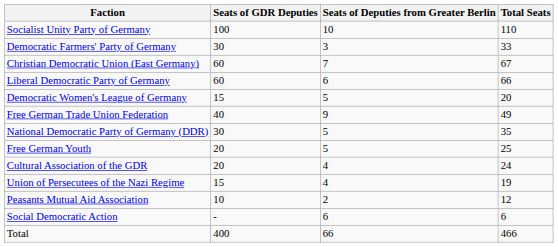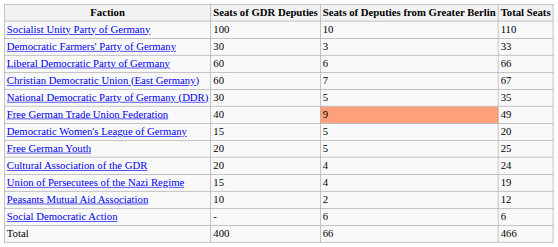 <table class="wikitable">
 <tr>
 <th>Faction</th>
 <th>Seats of GDR Deputies</th>
 <th>Seats of Deputies from Greater Berlin</th>
 <th>Total Seats</th>
 </tr>
 <tr>
 <td><a href='#'>Socialist Unity Party of Germany</a></td>
 <td>100</td>
 <td>10</td>
 <td>110</td>
 </tr>
 <tr>
 <td><a href='#'>Democratic Farmers' Party of Germany</a></td>
 <td>30</td>
 <td>3</td>
 <td>33</td>
 </tr>
 <tr>
+<td><a href='#'>Liberal Democratic Party of Germany</a></td>
+<td>60</td>
+<td>6</td>
+<td>66</td>
+</tr>
+<tr>
 <td><a href='#'>Christian Democratic Union (East Germany)</a></td>
 <td>60</td>
 <td>7</td>
 <td>67</td>
 </tr>
 <tr>
-<td><a href='#'>Liberal Democratic Party of Germany</a></td>
-<td>60</td>
-<td>6</td>
-<td>66</td>
+<td><a href='#'>National Democratic Party of Germany (DDR)</a></td>
+<td>30</td>
+<td>5</td>
+<td>35</td>
+</tr>
+<tr>
+<td><a href='#'>Free German Trade Union Federation</a></td>
+<td>40</td>
+<td style="background: lightsalmon;">9</td>
+<td>49</td>
 </tr>
 <tr>
 <td><a href='#'>Democratic Women's League of Germany</a></td>
 <td>15</td>
 <td>5</td>
 <td>20</td>
-</tr>
-<tr>
-<td><a href='#'>Free German Trade Union Federation</a></td>
-<td>40</td>
-<td>9</td>
-<td>49</td>
-</tr>
-<tr>
-<td><a href='#'>National Democratic Party of Germany (DDR)</a></td>
-<td>30</td>
-<td>5</td>
-<td>35</td>
 </tr>
 <tr>
 <td><a href='#'>Free German Youth</a></td>
 <td>20</td>
 <td>5</td>
 <td>25</td>
 </tr>
 <tr>
 <td><a href='#'>Cultural Association of the GDR</a></td>
 <td>20</td>
 <td>4</td>
 <td>24</td>
 </tr>
 <tr>
 <td><a href='#'>Union of Persecutees of the Nazi Regime</a></td>
 <td>15</td>
 <td>4</td>
 <td>19</td>
 </tr>
 <tr>
 <td><a href='#'>Peasants Mutual Aid Association</a></td>
 <td>10</td>
 <td>2</td>
 <td>12</td>
 </tr>
 <tr>
 <td><a href='#'>Social Democratic Action</a></td>
 <td>-</td>
 <td>6</td>
 <td>6</td>
 </tr>
 <tr>
 <td>Total</td>
 <td>400</td>
 <td>66</td>
 <td>466</td>
 </tr>
 </table>
